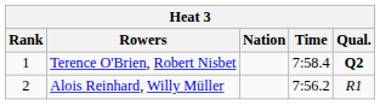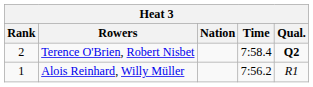 <table class="wikitable" style="text-align:center">
 <tr>
 <th colspan=5 align=center><strong>Heat 3</strong></th>
 </tr>
 <tr>
 <th>Rank</th>
 <th>Rowers</th>
 <th>Nation</th>
 <th>Time</th>
 <th>Qual.</th>
 </tr>
 <tr>
-<td>1</td>
+<td>2</td>
 <td align=left><a href='#'>Terence O'Brien</a>, <a href='#'>Robert Nisbet</a></td>
 <td align=left></td>
 <td>7:58.4</td>
 <td><strong>Q2</strong></td>
 </tr>
 <tr>
-<td>2</td>
+<td>1</td>
 <td align=left><a href='#'>Alois Reinhard</a>, <a href='#'>Willy Müller</a></td>
 <td align=left></td>
 <td>7:56.2</td>
 <td><em>R1</em></td>
 </tr>
 </table>
